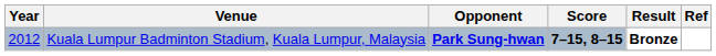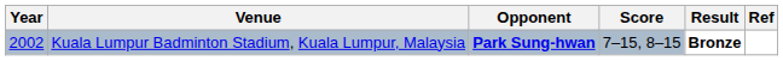 <table class="sortable wikitable" style="font-size: 90%">
 <tr>
 <th>Year</th>
 <th>Venue</th>
 <th>Opponent</th>
 <th>Score</th>
 <th>Result</th>
 <th>Ref</th>
 </tr>
 <tr style="background:#AABBCC">
-<td align="center"><a href='#'>2012</a></td>
+<td align="center"><a href='#'>2002</a></td>
 <td align="left"><a href='#'>Kuala Lumpur Badminton Stadium</a>, <a href='#'>Kuala Lumpur, Malaysia</a></td>
 <td align="left"><strong> <a href='#'>Park Sung-hwan</a></strong></td>
-<td align="left"><strong>7–15, 8–15</strong></td>
+<td align="left">7–15, 8–15</td>
 <td style="text-align:left; background:white"> <strong>Bronze</strong></td>
 <td style="text-align:center; background:white"></td>
 </tr>
 </table>
